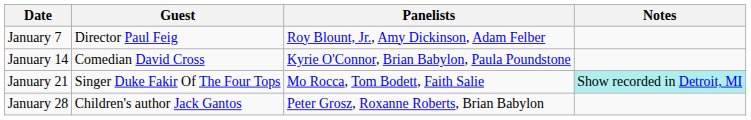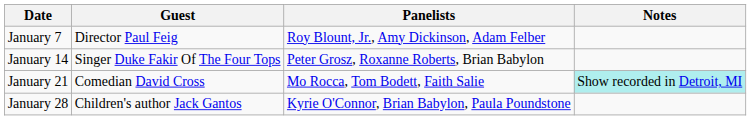 <table class="wikitable">
 <tr>
 <th>Date</th>
 <th>Guest</th>
 <th>Panelists</th>
 <th>Notes</th>
 </tr>
 <tr>
 <td>January 7</td>
 <td>Director <a href='#'>Paul Feig</a></td>
 <td><a href='#'>Roy Blount, Jr.</a>, <a href='#'>Amy Dickinson</a>, <a href='#'>Adam Felber</a></td>
 <td></td>
 </tr>
 <tr>
 <td>January 14</td>
-<td>Comedian <a href='#'>David Cross</a></td>
-<td><a href='#'>Kyrie O'Connor</a>, <a href='#'>Brian Babylon</a>, <a href='#'>Paula Poundstone</a></td>
+<td>Singer <a href='#'>Duke Fakir</a> Of <a href='#'>The Four Tops</a></td>
+<td><a href='#'>Peter Grosz</a>, <a href='#'>Roxanne Roberts</a>, Brian Babylon</td>
 <td></td>
 </tr>
 <tr>
 <td>January 21</td>
-<td>Singer <a href='#'>Duke Fakir</a> Of <a href='#'>The Four Tops</a></td>
+<td>Comedian <a href='#'>David Cross</a></td>
 <td><a href='#'>Mo Rocca</a>, <a href='#'>Tom Bodett</a>, <a href='#'>Faith Salie</a></td>
 <td style="background: paleturquoise;">Show recorded in <a href='#'>Detroit, MI</a></td>
 </tr>
 <tr>
 <td>January 28</td>
 <td>Children's author <a href='#'>Jack Gantos</a></td>
-<td><a href='#'>Peter Grosz</a>, <a href='#'>Roxanne Roberts</a>, Brian Babylon</td>
+<td><a href='#'>Kyrie O'Connor</a>, <a href='#'>Brian Babylon</a>, <a href='#'>Paula Poundstone</a></td>
 <td></td>
 </tr>
 </table>
